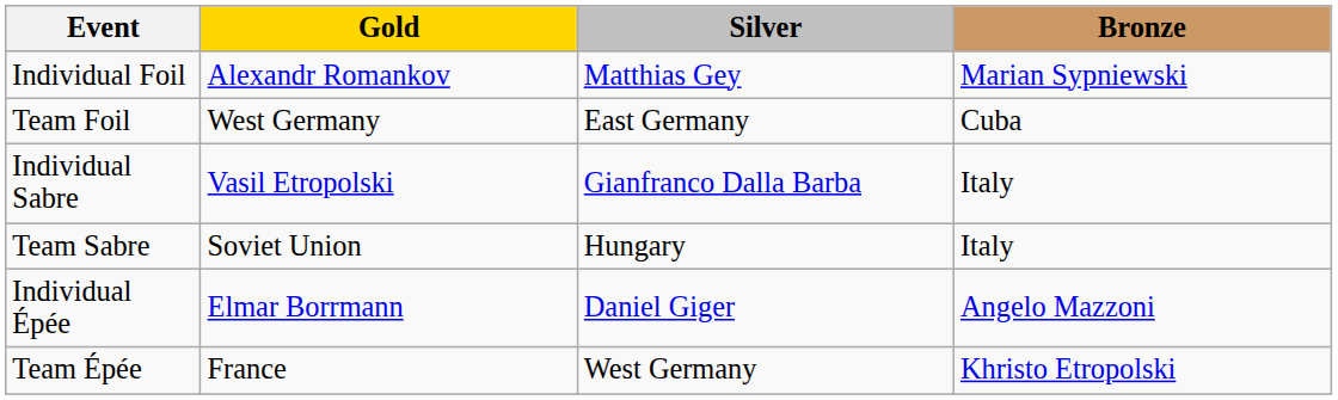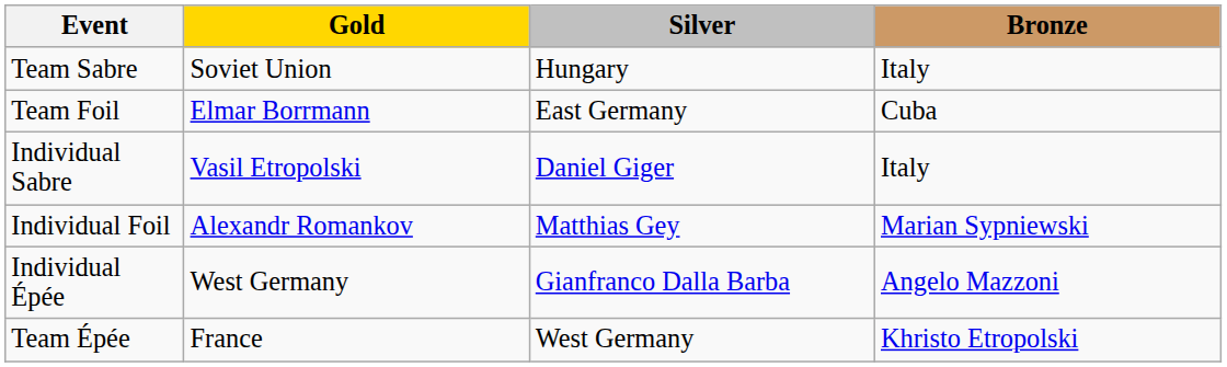 <table class="wikitable">
 <tr>
 <th width="100">Event</th>
 <th style="background-color:gold;" width="200"> Gold</th>
 <th style="background-color:silver;" width="200"> Silver</th>
 <th style="background-color:#CC9966;" width="200"> Bronze</th>
 </tr>
 <tr>
+<td>Team Sabre</td>
+<td> Soviet Union</td>
+<td> Hungary</td>
+<td> Italy</td>
+</tr>
+<tr>
+<td>Team Foil</td>
+<td> <a href='#'>Elmar Borrmann</a></td>
+<td> East Germany</td>
+<td> Cuba</td>
+</tr>
+<tr>
+<td>Individual Sabre</td>
+<td> <a href='#'>Vasil Etropolski</a></td>
+<td> <a href='#'>Daniel Giger</a></td>
+<td> Italy</td>
+</tr>
+<tr>
 <td>Individual Foil</td>
 <td> <a href='#'>Alexandr Romankov</a></td>
 <td> <a href='#'>Matthias Gey</a></td>
 <td> <a href='#'>Marian Sypniewski</a></td>
 </tr>
 <tr>
-<td>Team Foil</td>
+<td>Individual Épée</td>
 <td> West Germany</td>
-<td> East Germany</td>
-<td> Cuba</td>
-</tr>
-<tr>
-<td>Individual Sabre</td>
-<td> <a href='#'>Vasil Etropolski</a></td>
 <td> <a href='#'>Gianfranco Dalla Barba</a></td>
-<td> Italy</td>
-</tr>
-<tr>
-<td>Team Sabre</td>
-<td> Soviet Union</td>
-<td> Hungary</td>
-<td> Italy</td>
-</tr>
-<tr>
-<td>Individual Épée</td>
-<td> <a href='#'>Elmar Borrmann</a></td>
-<td> <a href='#'>Daniel Giger</a></td>
 <td> <a href='#'>Angelo Mazzoni</a></td>
 </tr>
 <tr>
 <td>Team Épée</td>
 <td> France</td>
 <td> West Germany</td>
 <td> <a href='#'>Khristo Etropolski</a></td>
 </tr>
 </table>
